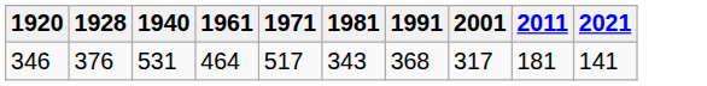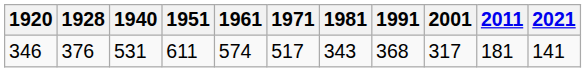 <table class="wikitable">
 <tr>
 <th>1920</th>
 <th>1928</th>
 <th>1940</th>
+<th>1951</th>
 <th>1961</th>
 <th>1971</th>
 <th>1981</th>
 <th>1991</th>
 <th>2001</th>
 <th><a href='#'>2011</a></th>
 <th><a href='#'>2021</a></th>
 </tr>
 <tr>
 <td>346</td>
 <td>376</td>
 <td>531</td>
-<td>464</td>
+<td>611</td>
+<td>574</td>
 <td>517</td>
 <td>343</td>
 <td>368</td>
 <td>317</td>
 <td>181</td>
 <td>141</td>
 </tr>
 </table>
